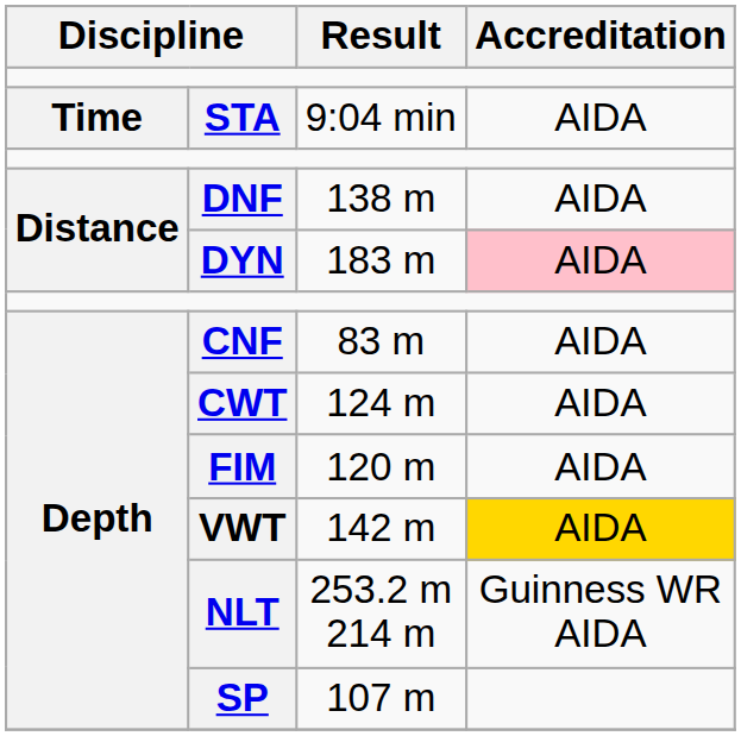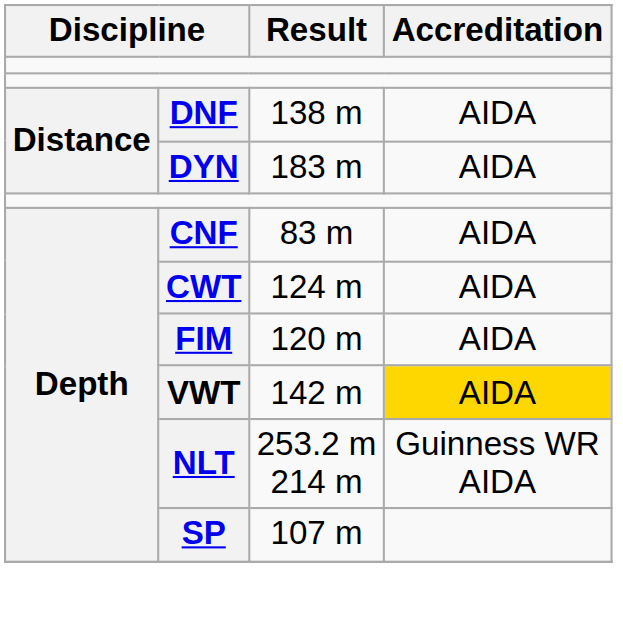 <table class="wikitable" style="text-align: center;">
 <tr>
 <th colspan=2>Discipline</th>
 <th>Result</th>
 <th>Accreditation</th>
 </tr>
 <tr>
 <td colspan=4></td>
-</tr>
-<tr>
-<th>Time</th>
-<th><a href='#'>STA</a></th>
-<td>9:04 min</td>
-<td>AIDA</td>
 </tr>
 <tr>
 <td colspan=4></td>
 </tr>
 <tr>
 <th rowspan=2>Distance</th>
 <th><a href='#'>DNF</a></th>
 <td>138 m</td>
 <td>AIDA</td>
 </tr>
 <tr>
 <th><a href='#'>DYN</a></th>
 <td>183 m</td>
-<td style="background: pink;">AIDA</td>
+<td>AIDA</td>
 </tr>
 <tr>
 <td colspan=4></td>
 </tr>
 <tr>
 <th rowspan=6>Depth</th>
 <th><a href='#'>CNF</a></th>
 <td>83 m</td>
 <td>AIDA</td>
 </tr>
 <tr>
 <th><a href='#'>CWT</a></th>
 <td>124 m</td>
 <td>AIDA</td>
 </tr>
 <tr>
 <th><a href='#'>FIM</a></th>
 <td>120 m</td>
 <td>AIDA</td>
 </tr>
 <tr>
 <th>VWT</th>
 <td>142 m</td>
 <td style="background: gold;">AIDA</td>
 </tr>
 <tr>
 <th><a href='#'>NLT</a></th>
 <td>253.2 m<br>214 m</td>
 <td>Guinness WR <br> AIDA</td>
 </tr>
 <tr>
 <th><a href='#'>SP</a></th>
 <td>107 m</td>
 <td></td>
 </tr>
 <tr>
 </tr>
 </table>
